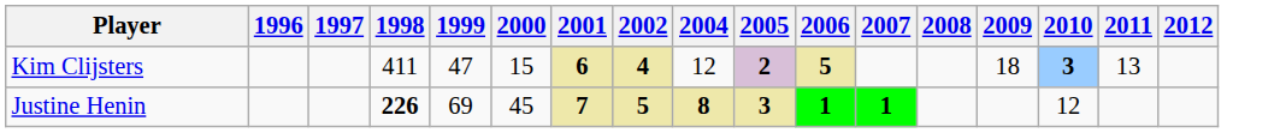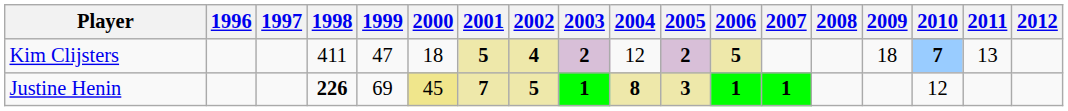 <table class="wikitable" style="text-align:center;font-size:90%">
 <tr>
 <th width="135">Player</th>
 <th><a href='#'>1996</a></th>
 <th><a href='#'>1997</a></th>
 <th><a href='#'>1998</a></th>
 <th><a href='#'>1999</a></th>
 <th><a href='#'>2000</a></th>
 <th><a href='#'>2001</a></th>
 <th><a href='#'>2002</a></th>
+<th><a href='#'>2003</a></th>
 <th><a href='#'>2004</a></th>
 <th><a href='#'>2005</a></th>
 <th><a href='#'>2006</a></th>
 <th><a href='#'>2007</a></th>
 <th><a href='#'>2008</a></th>
 <th><a href='#'>2009</a></th>
 <th><a href='#'>2010</a></th>
 <th><a href='#'>2011</a></th>
 <th><a href='#'>2012</a></th>
 </tr>
 <tr>
 <td align="left"> <a href='#'>Kim Clijsters</a></td>
 <td></td>
 <td></td>
 <td>411</td>
 <td>47</td>
-<td>15</td>
-<td bgcolor=EEE8AA><strong>6</strong></td>
+<td>18</td>
+<td bgcolor=EEE8AA><strong>5</strong></td>
 <td bgcolor=EEE8AA><strong>4</strong></td>
+<td bgcolor=D8BFD8><strong>2</strong></td>
 <td>12</td>
 <td bgcolor=D8BFD8><strong>2</strong></td>
 <td bgcolor=EEE8AA><strong>5</strong></td>
 <td></td>
 <td></td>
 <td>18</td>
-<td bgcolor=99ccff><strong>3</strong></td>
+<td bgcolor=99ccff><strong>7</strong></td>
 <td>13</td>
 <td></td>
 </tr>
 <tr>
 <td align="left"> <a href='#'>Justine Henin</a></td>
 <td></td>
 <td></td>
 <td><strong>226</strong></td>
 <td>69</td>
-<td>45</td>
+<td style="background: khaki;">45</td>
 <td bgcolor=#EEE8AA><strong>7</strong></td>
 <td bgcolor=#EEE8AA><strong>5</strong></td>
+<td bgcolor=#00ff00><strong>1</strong></td>
 <td bgcolor=#EEE8AA><strong>8</strong></td>
 <td bgcolor=#EEE8AA><strong>3</strong></td>
 <td bgcolor=#00ff00><strong>1</strong></td>
 <td bgcolor=#00ff00><strong>1</strong></td>
 <td></td>
 <td></td>
 <td>12</td>
 <td></td>
 <td></td>
 </tr>
 </table>
